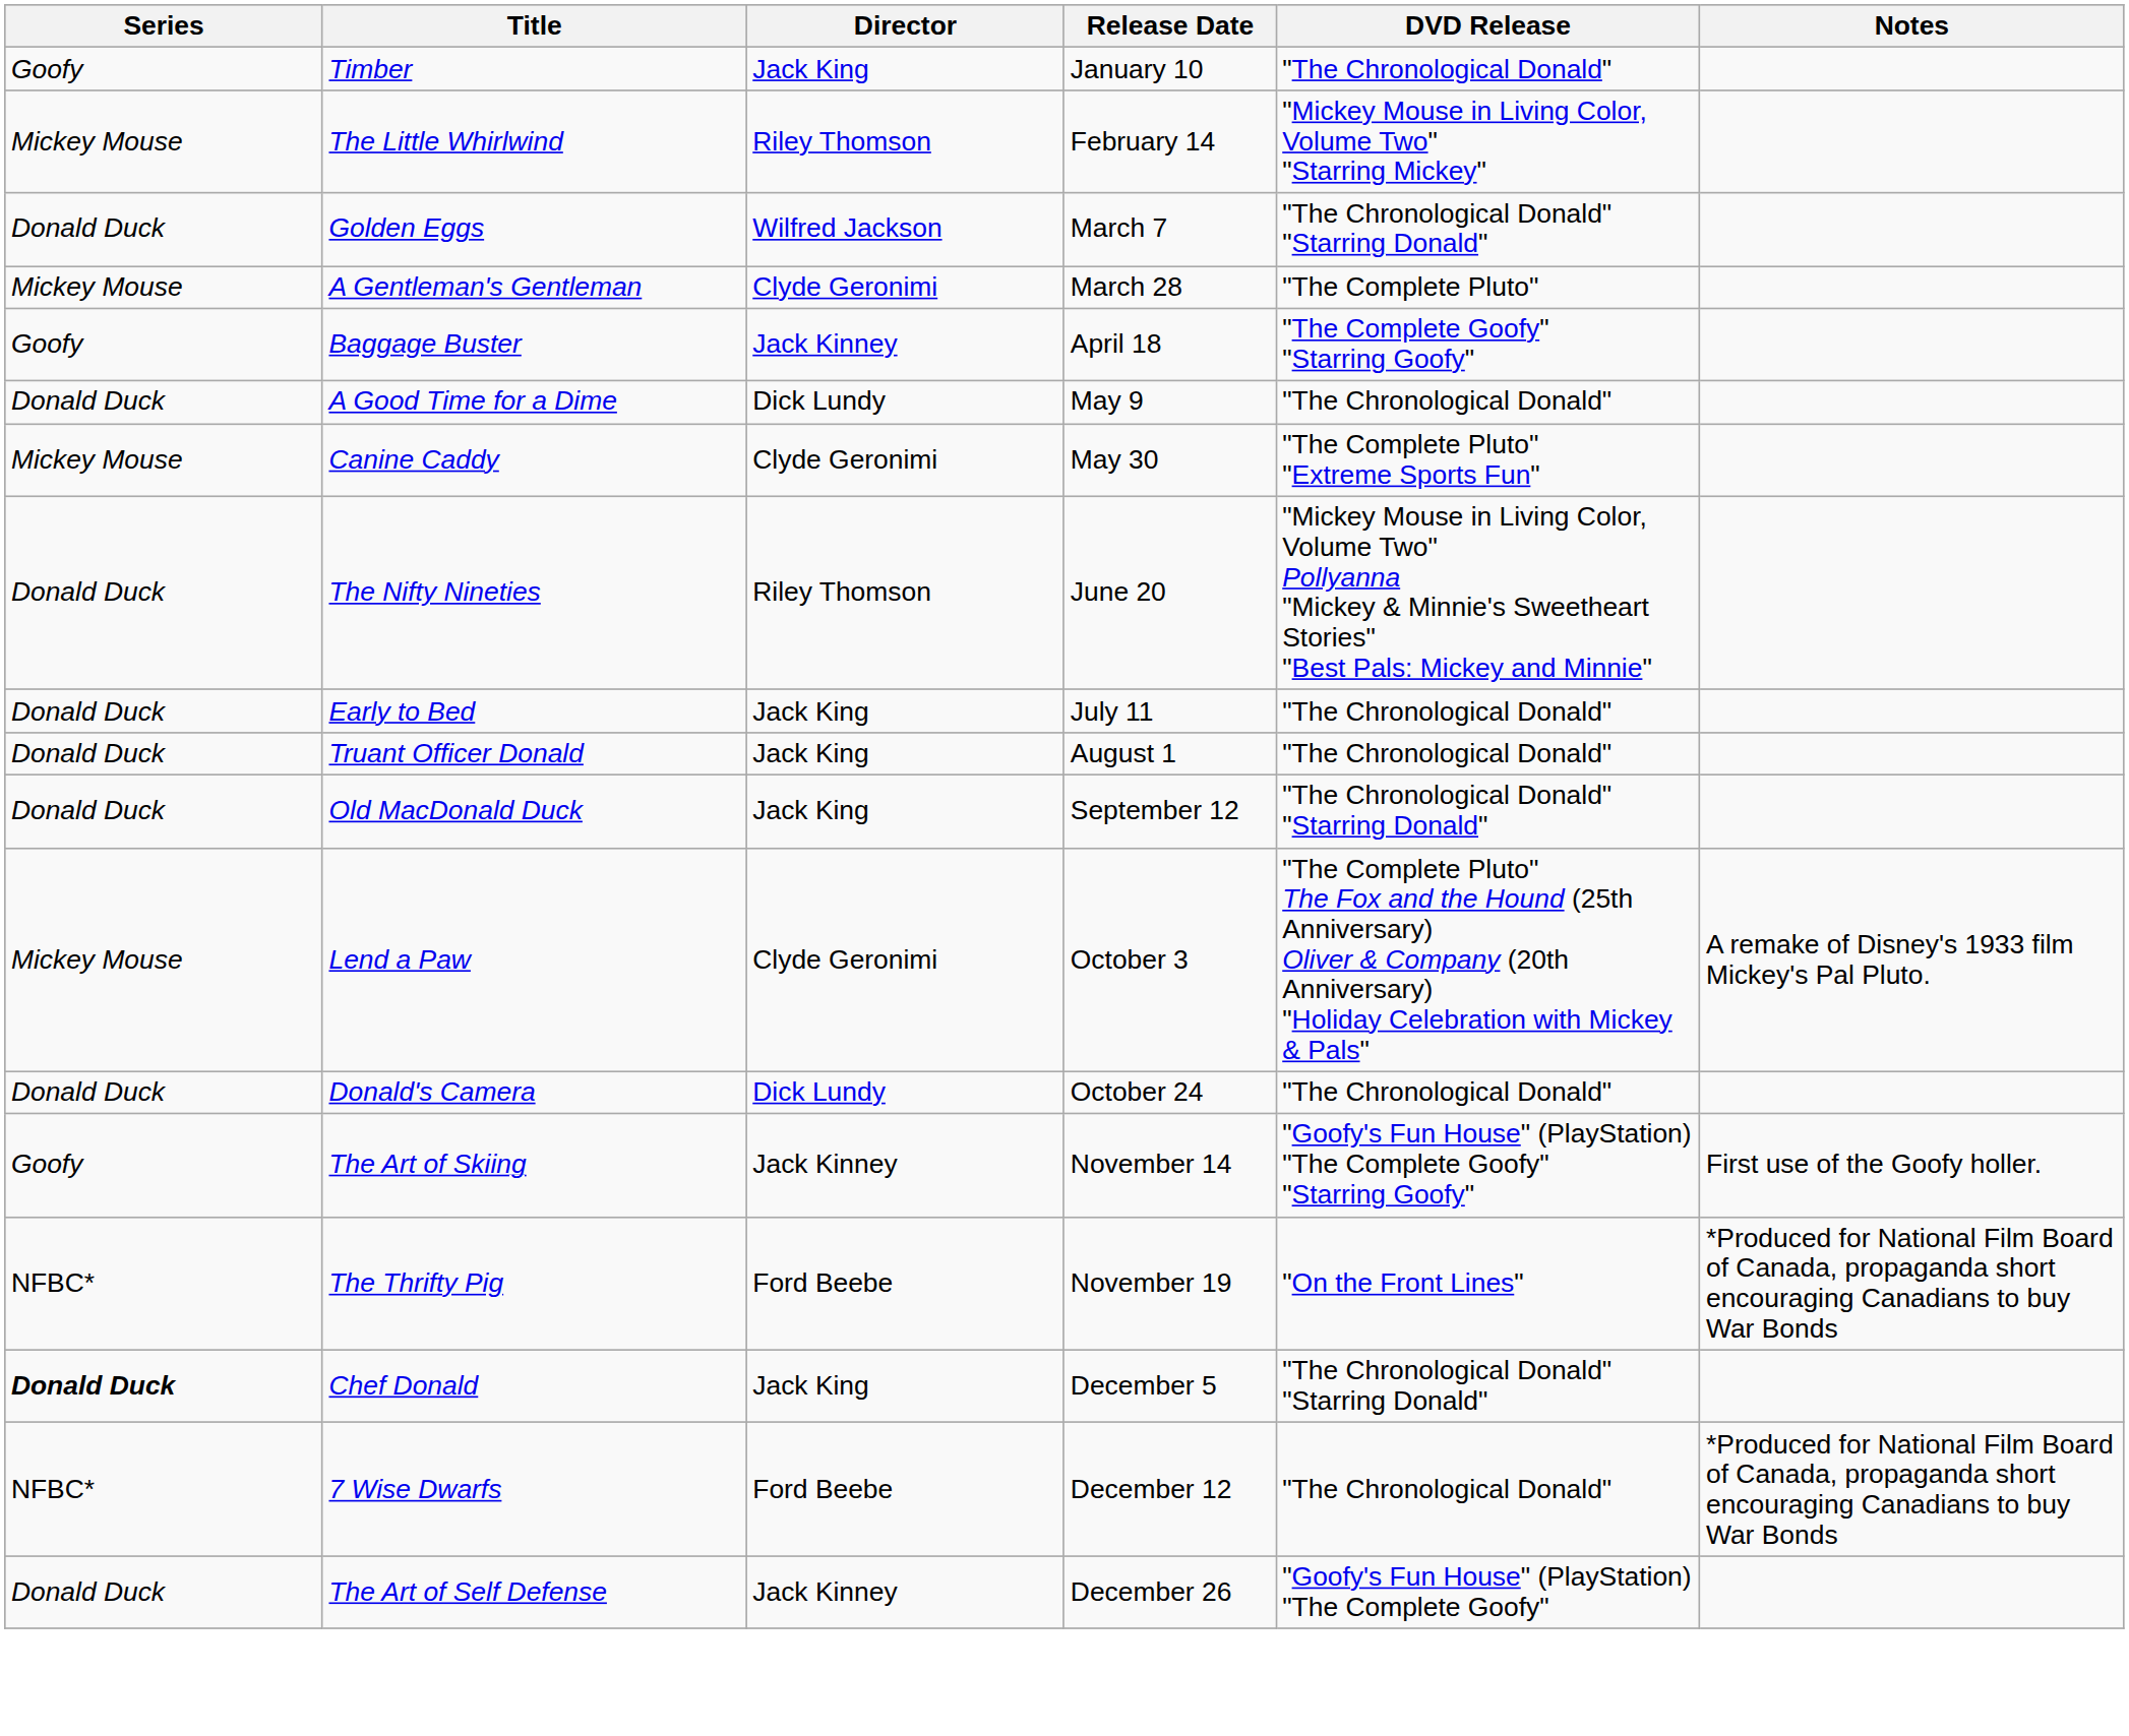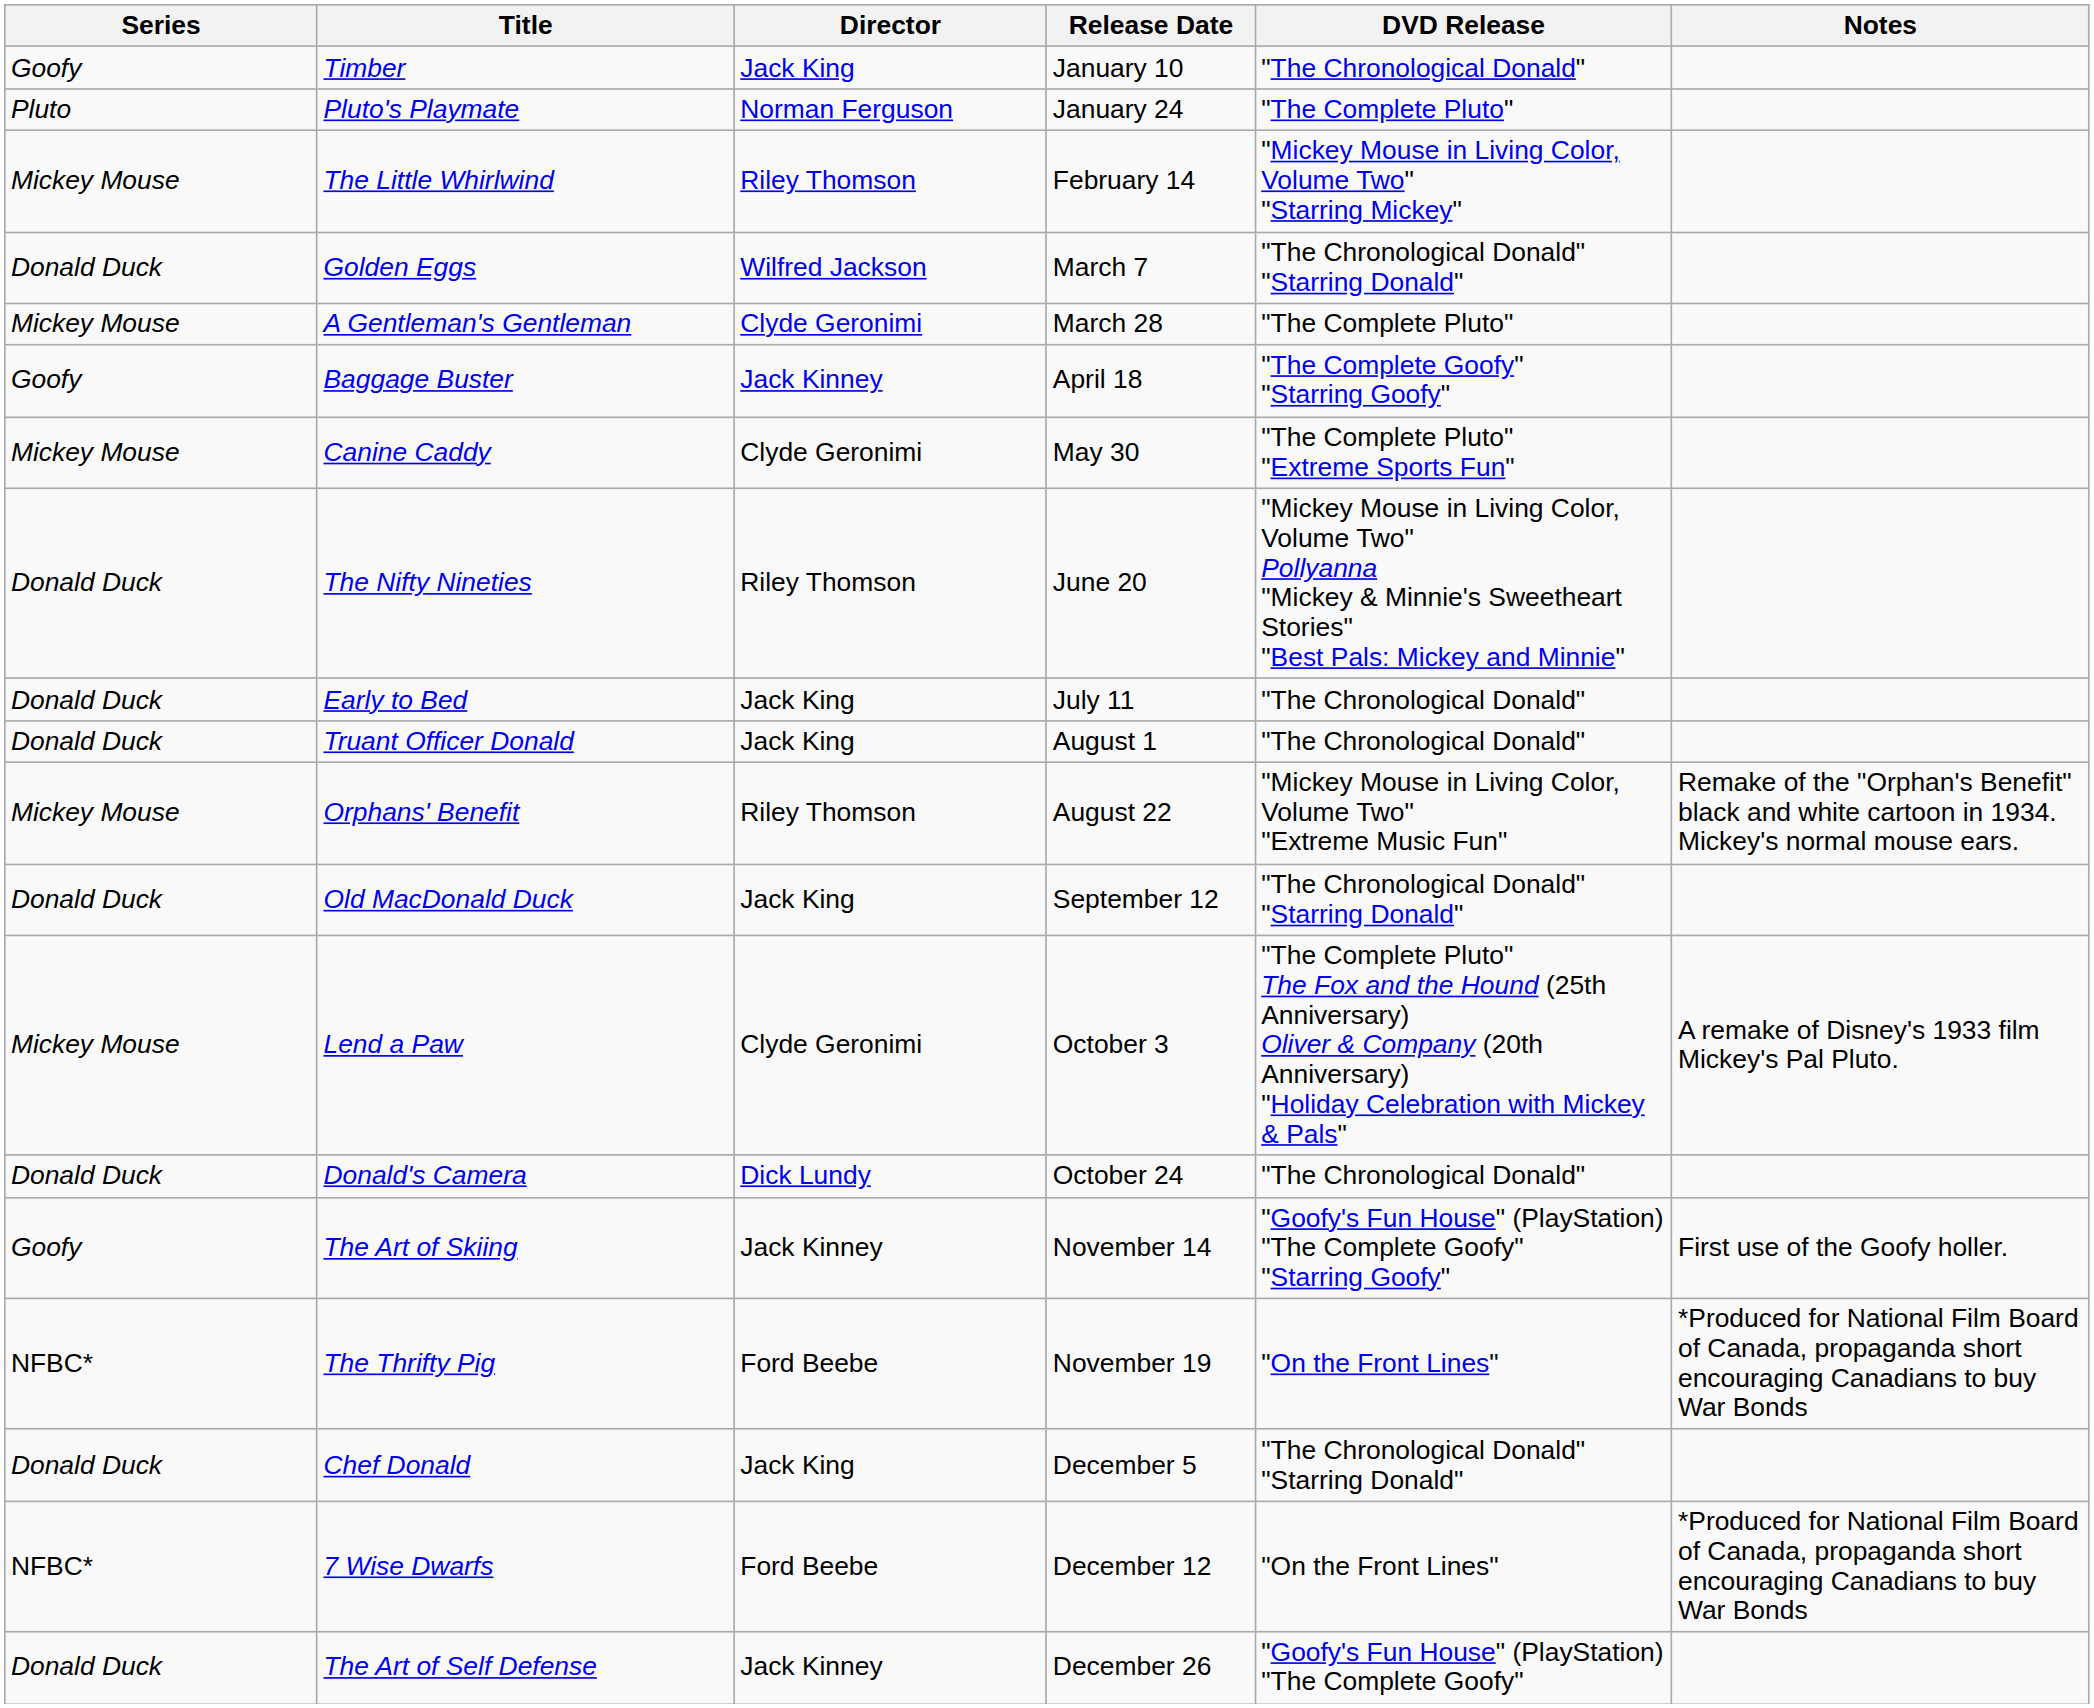 <table class="wikitable" style="width:100%;">
 <tr>
 <th style="width:15%;">Series</th>
 <th style="width:20%;">Title</th>
 <th style="width:15%;">Director</th>
 <th style="width:10%;">Release Date</th>
 <th style="width:20%;">DVD Release</th>
 <th style="width:20%;">Notes</th>
 </tr>
 <tr>
 <td><em>Goofy</em></td>
 <td><em><a href='#'>Timber</a></em></td>
 <td><a href='#'>Jack King</a></td>
 <td>January 10</td>
 <td>"<a href='#'>The Chronological Donald</a>"</td>
+<td></td>
+</tr>
+<tr>
+<td><em>Pluto</em></td>
+<td><em><a href='#'>Pluto's Playmate</a></em></td>
+<td><a href='#'>Norman Ferguson</a></td>
+<td>January 24</td>
+<td>"<a href='#'>The Complete Pluto</a>"</td>
 <td></td>
 </tr>
 <tr>
 <td><em>Mickey Mouse</em></td>
 <td><em><a href='#'>The Little Whirlwind</a></em></td>
 <td><a href='#'>Riley Thomson</a></td>
 <td>February 14</td>
 <td>"<a href='#'>Mickey Mouse in Living Color, Volume Two</a>" <br>"<a href='#'>Starring Mickey</a>"</td>
 <td></td>
 </tr>
 <tr>
 <td><em>Donald Duck</em></td>
 <td><em><a href='#'>Golden Eggs</a></em></td>
 <td><a href='#'>Wilfred Jackson</a></td>
 <td>March 7</td>
 <td>"The Chronological Donald" <br>"<a href='#'>Starring Donald</a>"</td>
 <td></td>
 </tr>
 <tr>
 <td><em>Mickey Mouse</em></td>
 <td><em><a href='#'>A Gentleman's Gentleman</a></em></td>
 <td><a href='#'>Clyde Geronimi</a></td>
 <td>March 28</td>
 <td>"The Complete Pluto"</td>
 <td></td>
 </tr>
 <tr>
 <td><em>Goofy</em></td>
 <td><em><a href='#'>Baggage Buster</a></em></td>
 <td><a href='#'>Jack Kinney</a></td>
 <td>April 18</td>
 <td>"<a href='#'>The Complete Goofy</a>" <br>"<a href='#'>Starring Goofy</a>"</td>
 <td></td>
 </tr>
 <tr>
-<td><em>Donald Duck</em></td>
-<td><em><a href='#'>A Good Time for a Dime</a></em></td>
-<td>Dick Lundy</td>
-<td>May 9</td>
-<td>"The Chronological Donald"</td>
-<td></td>
-</tr>
-<tr>
 <td><em>Mickey Mouse</em></td>
 <td><em><a href='#'>Canine Caddy</a></em></td>
 <td>Clyde Geronimi</td>
 <td>May 30</td>
 <td>"The Complete Pluto" <br>"<a href='#'>Extreme Sports Fun</a>"</td>
 <td></td>
 </tr>
 <tr>
 <td><em>Donald Duck</em></td>
 <td><em><a href='#'>The Nifty Nineties</a></em></td>
 <td>Riley Thomson</td>
 <td>June 20</td>
 <td>"Mickey Mouse in Living Color, Volume Two" <br><em><a href='#'>Pollyanna</a></em> <br>"Mickey & Minnie's Sweetheart Stories" <br>"<a href='#'>Best Pals: Mickey and Minnie</a>"</td>
 <td></td>
 </tr>
 <tr>
 <td><em>Donald Duck</em></td>
 <td><em> <a href='#'>Early to Bed</a></em></td>
 <td>Jack King</td>
 <td>July 11</td>
 <td>"The Chronological Donald"</td>
 <td></td>
 </tr>
 <tr>
 <td><em>Donald Duck</em></td>
 <td><em><a href='#'>Truant Officer Donald</a></em> </td>
 <td>Jack King</td>
 <td>August 1</td>
 <td>"The Chronological Donald"</td>
 <td></td>
+</tr>
+<tr>
+<td><em>Mickey Mouse</em></td>
+<td><em><a href='#'>Orphans' Benefit</a></em></td>
+<td>Riley Thomson</td>
+<td>August 22</td>
+<td>"Mickey Mouse in Living Color, Volume Two" <br>"Extreme Music Fun"</td>
+<td>Remake of the "Orphan's Benefit" black and white cartoon in 1934. Mickey's normal mouse ears.</td>
 </tr>
 <tr>
 <td><em>Donald Duck</em></td>
 <td><em><a href='#'>Old MacDonald Duck</a></em></td>
 <td>Jack King</td>
 <td>September 12</td>
 <td>"The Chronological Donald" <br>"<a href='#'>Starring Donald</a>"</td>
 <td></td>
 </tr>
 <tr>
 <td><em>Mickey Mouse</em></td>
 <td><em><a href='#'>Lend a Paw</a></em> </td>
 <td>Clyde Geronimi</td>
 <td>October 3</td>
 <td>"The Complete Pluto" <br><em><a href='#'>The Fox and the Hound</a></em> (25th Anniversary) <br><em><a href='#'>Oliver & Company</a></em> (20th Anniversary) <br>"<a href='#'>Holiday Celebration with Mickey & Pals</a>"</td>
 <td>A remake of Disney's 1933 film Mickey's Pal Pluto.</td>
 </tr>
 <tr>
 <td><em>Donald Duck</em></td>
 <td><em><a href='#'>Donald's Camera</a></em></td>
 <td><a href='#'>Dick Lundy</a></td>
 <td>October 24</td>
 <td>"The Chronological Donald"</td>
 <td></td>
 </tr>
 <tr>
 <td><em>Goofy</em></td>
 <td><em><a href='#'>The Art of Skiing</a></em></td>
 <td>Jack Kinney</td>
 <td>November 14</td>
 <td>"<a href='#'>Goofy's Fun House</a>" (PlayStation) <br>"The Complete Goofy" <br>"<a href='#'>Starring Goofy</a>"</td>
 <td>First use of the Goofy holler.</td>
 </tr>
 <tr>
 <td>NFBC*</td>
 <td><em><a href='#'>The Thrifty Pig</a></em></td>
 <td>Ford Beebe</td>
 <td>November 19</td>
 <td>"<a href='#'>On the Front Lines</a>"</td>
 <td>*Produced for National Film Board of Canada, propaganda short encouraging Canadians to buy War Bonds</td>
 </tr>
 <tr>
-<td><strong><em>Donald Duck</em></strong></td>
+<td><em>Donald Duck</em></td>
 <td><em><a href='#'>Chef Donald</a></em></td>
 <td>Jack King</td>
 <td>December 5</td>
 <td>"The Chronological Donald" <br>"Starring Donald"</td>
 <td></td>
 </tr>
 <tr>
 <td>NFBC*</td>
 <td><em><a href='#'>7 Wise Dwarfs</a></em></td>
 <td>Ford Beebe</td>
 <td>December 12</td>
-<td>"The Chronological Donald"</td>
+<td>"On the Front Lines"</td>
 <td>*Produced for National Film Board of Canada, propaganda short encouraging Canadians to buy War Bonds</td>
 </tr>
 <tr>
 <td><em>Donald Duck</em></td>
 <td><em><a href='#'>The Art of Self Defense</a></em></td>
 <td>Jack Kinney</td>
 <td>December 26</td>
 <td>"<a href='#'>Goofy's Fun House</a>" (PlayStation) <br>"The Complete Goofy"</td>
 <td></td>
 </tr>
 </table>
